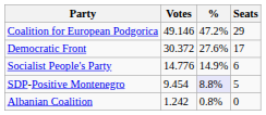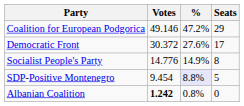 <table class="wikitable">
 <tr>
 <th>Party</th>
 <th>Votes</th>
 <th>%</th>
 <th>Seats</th>
 </tr>
 <tr>
 <td><a href='#'>Coalition for European Podgorica</a></td>
 <td>49.146</td>
 <td>47.2%</td>
 <td>29</td>
 </tr>
 <tr>
 <td><a href='#'>Democratic Front</a></td>
 <td>30.372</td>
 <td>27.6%</td>
 <td>17</td>
 </tr>
 <tr>
 <td><a href='#'>Socialist People's Party</a></td>
 <td>14.776</td>
 <td>14.9%</td>
-<td>6</td>
+<td>8</td>
 </tr>
 <tr>
 <td><a href='#'>SDP</a>-<a href='#'>Positive Montenegro</a></td>
 <td>9.454</td>
 <td style="background: lavender;">8.8%</td>
 <td>5</td>
 </tr>
 <tr>
 <td><a href='#'>Albanian Coalition</a></td>
-<td>1.242</td>
+<td><strong>1.242</strong></td>
 <td>0.8%</td>
 <td>0</td>
 </tr>
 </table>
